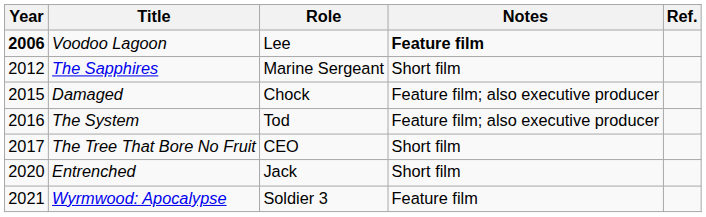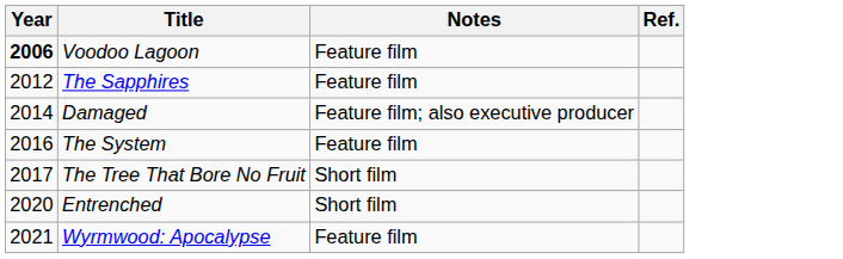 <table class="wikitable">
 <tr>
 <th>Year</th>
 <th>Title</th>
-<th>Role</th>
 <th>Notes</th>
 <th>Ref.</th>
 </tr>
 <tr>
 <td><strong>2006</strong></td>
 <td><em>Voodoo Lagoon</em></td>
-<td>Lee</td>
-<td><strong>Feature film</strong></td>
+<td>Feature film</td>
 <td></td>
 </tr>
 <tr>
 <td>2012</td>
 <td><em><a href='#'>The Sapphires</a></em></td>
-<td>Marine Sergeant</td>
-<td>Short film</td>
+<td>Feature film</td>
 <td></td>
 </tr>
 <tr>
-<td>2015</td>
+<td>2014</td>
 <td><em>Damaged</em></td>
-<td>Chock</td>
 <td>Feature film; also executive producer</td>
 <td></td>
 </tr>
 <tr>
 <td>2016</td>
 <td><em>The System</em></td>
-<td>Tod</td>
-<td>Feature film; also executive producer</td>
+<td>Feature film</td>
 <td></td>
 </tr>
 <tr>
 <td>2017</td>
 <td><em>The Tree That Bore No Fruit</em></td>
-<td>CEO</td>
 <td>Short film</td>
 <td></td>
 </tr>
 <tr>
 <td>2020</td>
 <td><em>Entrenched</em></td>
-<td>Jack</td>
 <td>Short film</td>
 <td></td>
 </tr>
 <tr>
 <td>2021</td>
 <td><em><a href='#'>Wyrmwood: Apocalypse</a></em></td>
-<td>Soldier 3</td>
 <td>Feature film</td>
 <td></td>
 </tr>
 </table>
